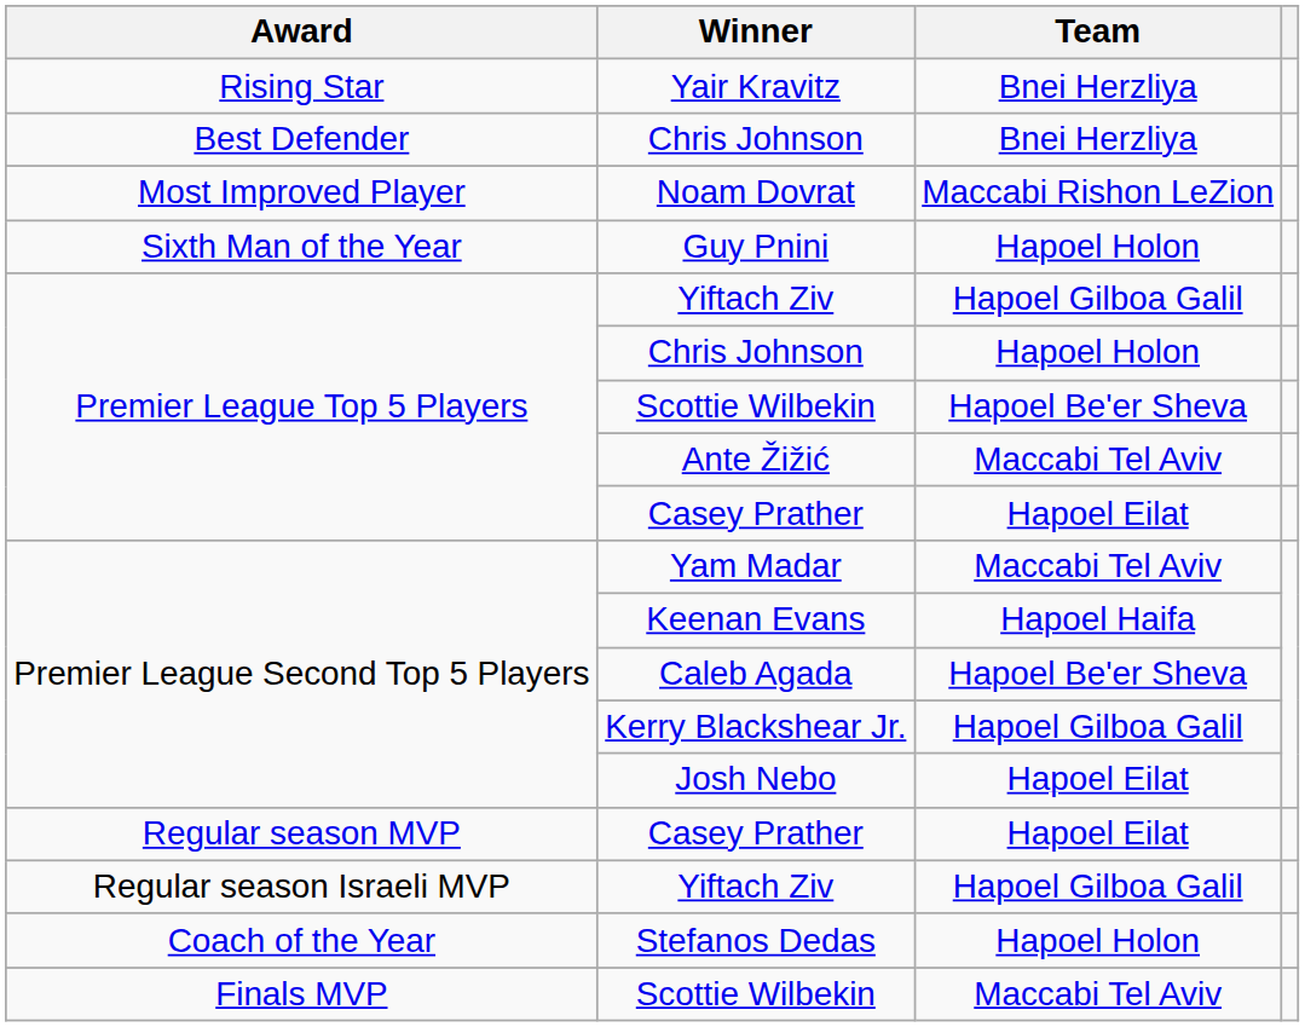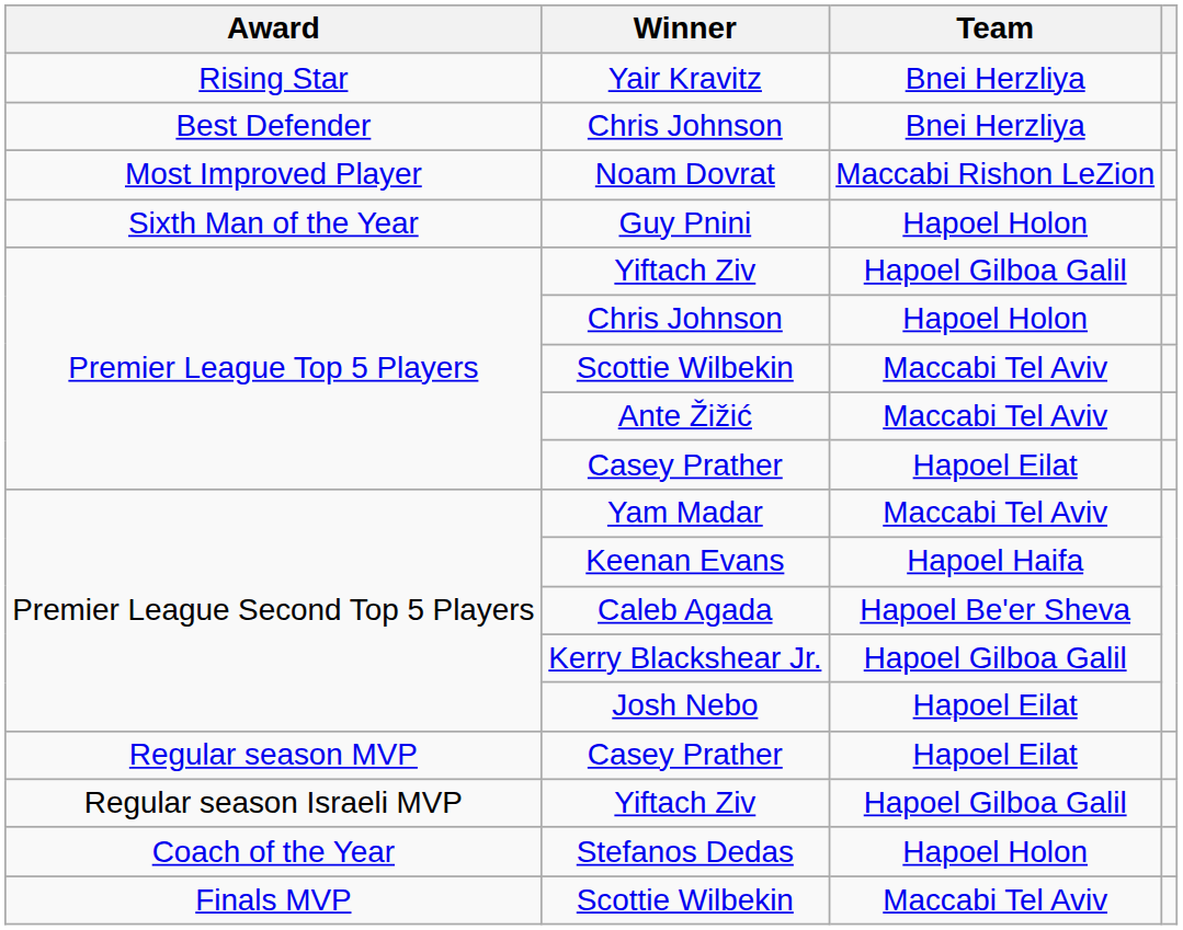 <table class="wikitable" style="text-align: center;">
 <tr>
 <th>Award</th>
 <th>Winner</th>
 <th>Team</th>
 <th></th>
 </tr>
 <tr>
 <td><a href='#'>Rising Star</a></td>
 <td><a href='#'>Yair Kravitz</a></td>
 <td><a href='#'>Bnei Herzliya</a></td>
 <td></td>
 </tr>
 <tr>
 <td><a href='#'>Best Defender</a></td>
 <td><a href='#'>Chris Johnson</a></td>
 <td><a href='#'>Bnei Herzliya</a></td>
 <td></td>
 </tr>
 <tr>
 <td><a href='#'>Most Improved Player</a></td>
 <td><a href='#'>Noam Dovrat</a></td>
 <td><a href='#'>Maccabi Rishon LeZion</a></td>
 <td></td>
 </tr>
 <tr>
 <td><a href='#'>Sixth Man of the Year</a></td>
 <td><a href='#'>Guy Pnini</a></td>
 <td><a href='#'>Hapoel Holon</a></td>
 <td></td>
 </tr>
 <tr>
 <td rowspan="5"><a href='#'>Premier League Top 5 Players</a></td>
 <td><a href='#'>Yiftach Ziv</a></td>
 <td><a href='#'>Hapoel Gilboa Galil</a></td>
 <td></td>
 </tr>
 <tr>
 <td><a href='#'>Chris Johnson</a></td>
 <td><a href='#'>Hapoel Holon</a></td>
 <td></td>
 </tr>
 <tr>
 <td><a href='#'>Scottie Wilbekin</a></td>
-<td><a href='#'>Hapoel Be'er Sheva</a></td>
+<td><a href='#'>Maccabi Tel Aviv</a></td>
 <td></td>
 </tr>
 <tr>
 <td><a href='#'>Ante Žižić</a></td>
 <td><a href='#'>Maccabi Tel Aviv</a></td>
 <td></td>
 </tr>
 <tr>
 <td><a href='#'>Casey Prather</a></td>
 <td><a href='#'>Hapoel Eilat</a></td>
 <td></td>
 </tr>
 <tr>
 <td rowspan="5">Premier League Second Top 5 Players</td>
 <td><a href='#'>Yam Madar</a></td>
 <td><a href='#'>Maccabi Tel Aviv</a></td>
 <td rowspan="5"></td>
 </tr>
 <tr>
 <td><a href='#'>Keenan Evans</a></td>
 <td><a href='#'>Hapoel Haifa</a></td>
 </tr>
 <tr>
 <td><a href='#'>Caleb Agada</a></td>
 <td><a href='#'>Hapoel Be'er Sheva</a></td>
 </tr>
 <tr>
 <td><a href='#'>Kerry Blackshear Jr.</a></td>
 <td><a href='#'>Hapoel Gilboa Galil</a></td>
 </tr>
 <tr>
 <td><a href='#'>Josh Nebo</a></td>
 <td><a href='#'>Hapoel Eilat</a></td>
 </tr>
 <tr>
 <td><a href='#'>Regular season MVP</a></td>
 <td><a href='#'>Casey Prather</a></td>
 <td><a href='#'>Hapoel Eilat</a></td>
 <td></td>
 </tr>
 <tr>
 <td>Regular season Israeli MVP</td>
 <td><a href='#'>Yiftach Ziv</a></td>
 <td><a href='#'>Hapoel Gilboa Galil</a></td>
 <td></td>
 </tr>
 <tr>
 <td><a href='#'>Coach of the Year</a></td>
 <td><a href='#'>Stefanos Dedas</a></td>
 <td><a href='#'>Hapoel Holon</a></td>
 <td></td>
 </tr>
 <tr>
 <td><a href='#'>Finals MVP</a></td>
 <td><a href='#'>Scottie Wilbekin</a></td>
 <td><a href='#'>Maccabi Tel Aviv</a></td>
 <td></td>
 </tr>
 </table>
